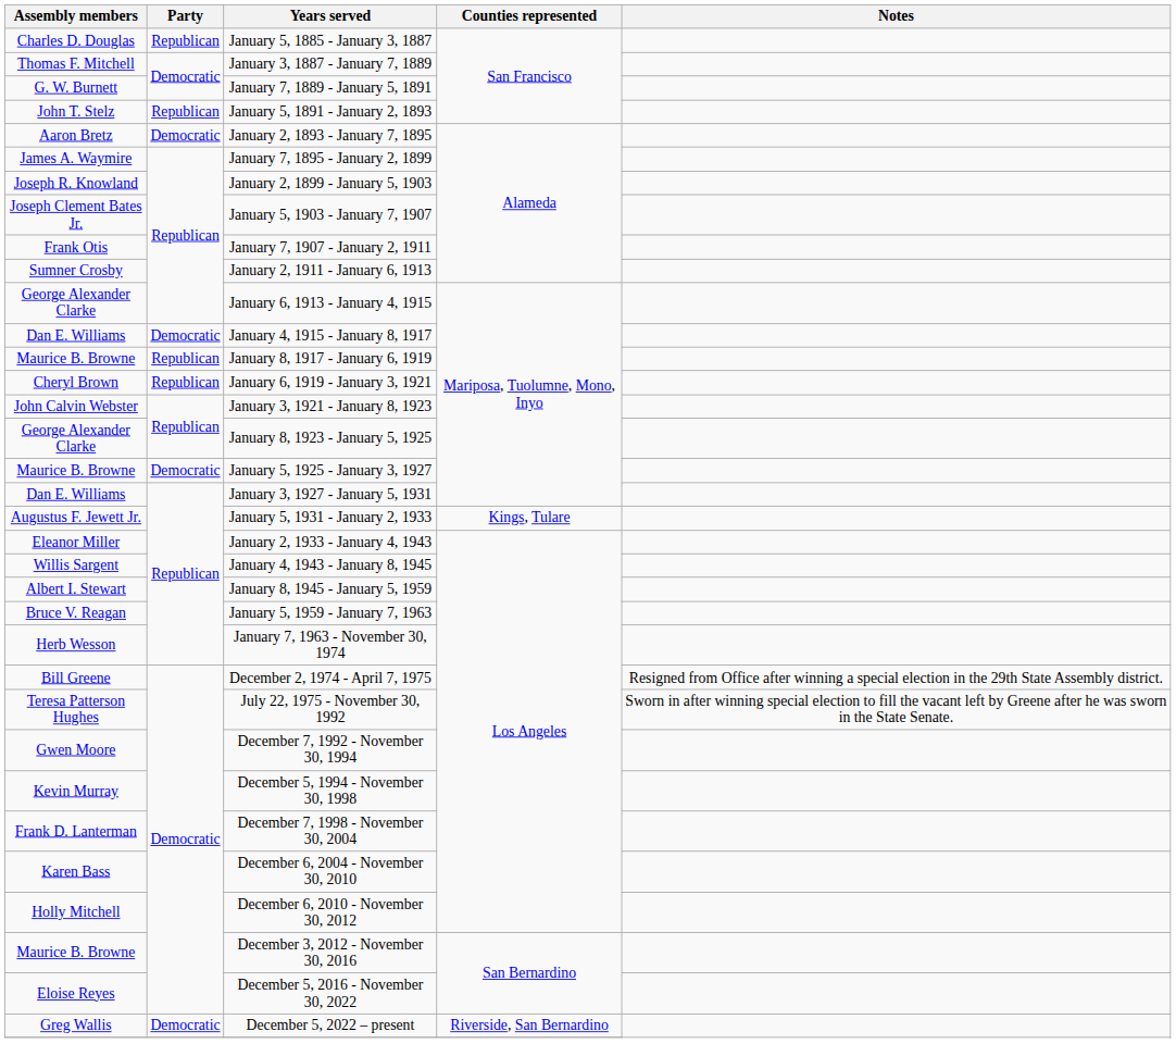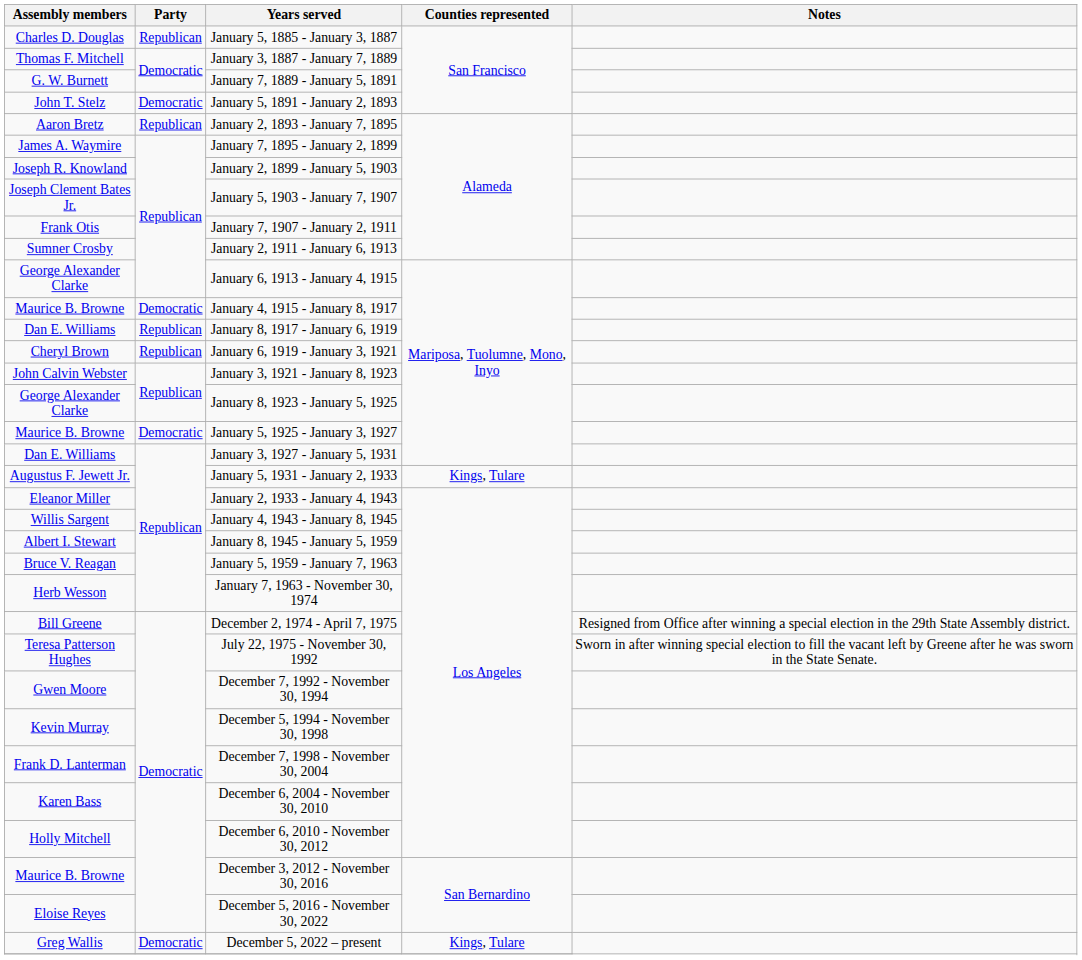 <table class=wikitable style="text-align:center">
 <tr>
 <th>Assembly members</th>
 <th>Party</th>
 <th>Years served</th>
 <th>Counties represented</th>
 <th>Notes</th>
 </tr>
 <tr>
 <td><a href='#'>Charles D. Douglas</a></td>
 <td><a href='#'>Republican</a></td>
 <td>January 5, 1885 - January 3, 1887</td>
 <td rowspan=4><a href='#'>San Francisco</a></td>
 <td></td>
 </tr>
 <tr>
 <td><a href='#'>Thomas F. Mitchell</a></td>
 <td rowspan=2 ><a href='#'>Democratic</a></td>
 <td>January 3, 1887 - January 7, 1889</td>
 <td></td>
 </tr>
 <tr>
 <td><a href='#'>G. W. Burnett</a></td>
 <td>January 7, 1889 - January 5, 1891</td>
 <td></td>
 </tr>
 <tr>
 <td><a href='#'>John T. Stelz</a></td>
-<td><a href='#'>Republican</a></td>
+<td><a href='#'>Democratic</a></td>
 <td>January 5, 1891 - January 2, 1893</td>
 <td></td>
 </tr>
 <tr>
 <td><a href='#'>Aaron Bretz</a></td>
-<td><a href='#'>Democratic</a></td>
+<td><a href='#'>Republican</a></td>
 <td>January 2, 1893 - January 7, 1895</td>
 <td rowspan=6><a href='#'>Alameda</a></td>
 <td></td>
 </tr>
 <tr>
 <td><a href='#'>James A. Waymire</a></td>
 <td rowspan=6 ><a href='#'>Republican</a></td>
 <td>January 7, 1895 - January 2, 1899</td>
 <td></td>
 </tr>
 <tr>
 <td><a href='#'>Joseph R. Knowland</a></td>
 <td>January 2, 1899 - January 5, 1903</td>
 <td></td>
 </tr>
 <tr>
 <td><a href='#'>Joseph Clement Bates Jr.</a></td>
 <td>January 5, 1903 - January 7, 1907</td>
 <td></td>
 </tr>
 <tr>
 <td><a href='#'>Frank Otis</a></td>
 <td>January 7, 1907 - January 2, 1911</td>
 <td></td>
 </tr>
 <tr>
 <td><a href='#'>Sumner Crosby</a></td>
 <td>January 2, 1911 - January 6, 1913</td>
 <td></td>
 </tr>
 <tr>
 <td><a href='#'>George Alexander Clarke</a></td>
 <td>January 6, 1913 - January 4, 1915</td>
 <td rowspan=8><a href='#'>Mariposa</a>, <a href='#'>Tuolumne</a>, <a href='#'>Mono</a>, <a href='#'>Inyo</a></td>
 <td></td>
 </tr>
 <tr>
-<td><a href='#'>Dan E. Williams</a></td>
+<td><a href='#'>Maurice B. Browne</a></td>
 <td><a href='#'>Democratic</a></td>
 <td>January 4, 1915 - January 8, 1917</td>
 <td></td>
 </tr>
 <tr>
-<td><a href='#'>Maurice B. Browne</a></td>
+<td><a href='#'>Dan E. Williams</a></td>
 <td><a href='#'>Republican</a></td>
 <td>January 8, 1917 - January 6, 1919</td>
 <td></td>
 </tr>
 <tr>
 <td><a href='#'>Cheryl Brown</a></td>
 <td rowspan=1 ><a href='#'>Republican</a></td>
 <td>January 6, 1919 - January 3, 1921</td>
 <td></td>
 </tr>
 <tr>
 <td><a href='#'>John Calvin Webster</a></td>
 <td rowspan=2 ><a href='#'>Republican</a></td>
 <td>January 3, 1921 - January 8, 1923</td>
 <td></td>
 </tr>
 <tr>
 <td><a href='#'>George Alexander Clarke</a></td>
 <td>January 8, 1923 - January 5, 1925</td>
 <td></td>
 </tr>
 <tr>
 <td><a href='#'>Maurice B. Browne</a></td>
 <td><a href='#'>Democratic</a></td>
 <td>January 5, 1925 - January 3, 1927</td>
 <td></td>
 </tr>
 <tr>
 <td><a href='#'>Dan E. Williams</a></td>
 <td rowspan=7 ><a href='#'>Republican</a></td>
 <td>January 3, 1927 - January 5, 1931</td>
 <td></td>
 </tr>
 <tr>
 <td><a href='#'>Augustus F. Jewett Jr.</a></td>
 <td>January 5, 1931 - January 2, 1933</td>
 <td><a href='#'>Kings</a>, <a href='#'>Tulare</a></td>
 <td></td>
 </tr>
 <tr>
 <td><a href='#'>Eleanor Miller</a></td>
 <td>January 2, 1933 - January 4, 1943</td>
 <td rowspan=12><a href='#'>Los Angeles</a></td>
 <td></td>
 </tr>
 <tr>
 <td><a href='#'>Willis Sargent</a></td>
 <td>January 4, 1943 - January 8, 1945</td>
 <td></td>
 </tr>
 <tr>
 <td><a href='#'>Albert I. Stewart</a></td>
 <td>January 8, 1945 - January 5, 1959</td>
 <td></td>
 </tr>
 <tr>
 <td><a href='#'>Bruce V. Reagan</a></td>
 <td>January 5, 1959 - January 7, 1963</td>
 <td></td>
 </tr>
 <tr>
 <td><a href='#'>Herb Wesson</a></td>
 <td>January 7, 1963 - November 30, 1974</td>
 <td></td>
 </tr>
 <tr>
 <td><a href='#'>Bill Greene</a></td>
 <td rowspan=9 ><a href='#'>Democratic</a></td>
 <td>December 2, 1974 - April 7, 1975</td>
 <td>Resigned from Office after winning a special election in the 29th State Assembly district.</td>
 </tr>
 <tr>
 <td><a href='#'>Teresa Patterson Hughes</a></td>
 <td>July 22, 1975 - November 30, 1992</td>
 <td>Sworn in after winning special election to fill the vacant left by Greene after he was sworn in the State Senate.</td>
 </tr>
 <tr>
 <td><a href='#'>Gwen Moore</a></td>
 <td>December 7, 1992 - November 30, 1994</td>
 <td></td>
 </tr>
 <tr>
 <td><a href='#'>Kevin Murray</a></td>
 <td>December 5, 1994 - November 30, 1998</td>
 <td></td>
 </tr>
 <tr>
 <td><a href='#'>Frank D. Lanterman</a></td>
 <td>December 7, 1998 - November 30, 2004</td>
 <td></td>
 </tr>
 <tr>
 <td><a href='#'>Karen Bass</a></td>
 <td>December 6, 2004 - November 30, 2010</td>
 <td></td>
 </tr>
 <tr>
 <td><a href='#'>Holly Mitchell</a></td>
 <td>December 6, 2010 - November 30, 2012</td>
 <td></td>
 </tr>
 <tr>
 <td><a href='#'>Maurice B. Browne</a></td>
 <td>December 3, 2012 - November 30, 2016</td>
 <td rowspan=2><a href='#'>San Bernardino</a></td>
 <td></td>
 </tr>
 <tr>
 <td><a href='#'>Eloise Reyes</a></td>
 <td>December 5, 2016 - November 30, 2022</td>
 <td></td>
 </tr>
 <tr>
 <td><a href='#'>Greg Wallis</a></td>
 <td><a href='#'>Democratic</a></td>
 <td>December 5, 2022 – present</td>
-<td rowspan=1><a href='#'>Riverside</a>, <a href='#'>San Bernardino</a></td>
+<td><a href='#'>Kings</a>, <a href='#'>Tulare</a></td>
 </tr>
 <tr>
 </tr>
 </table>
